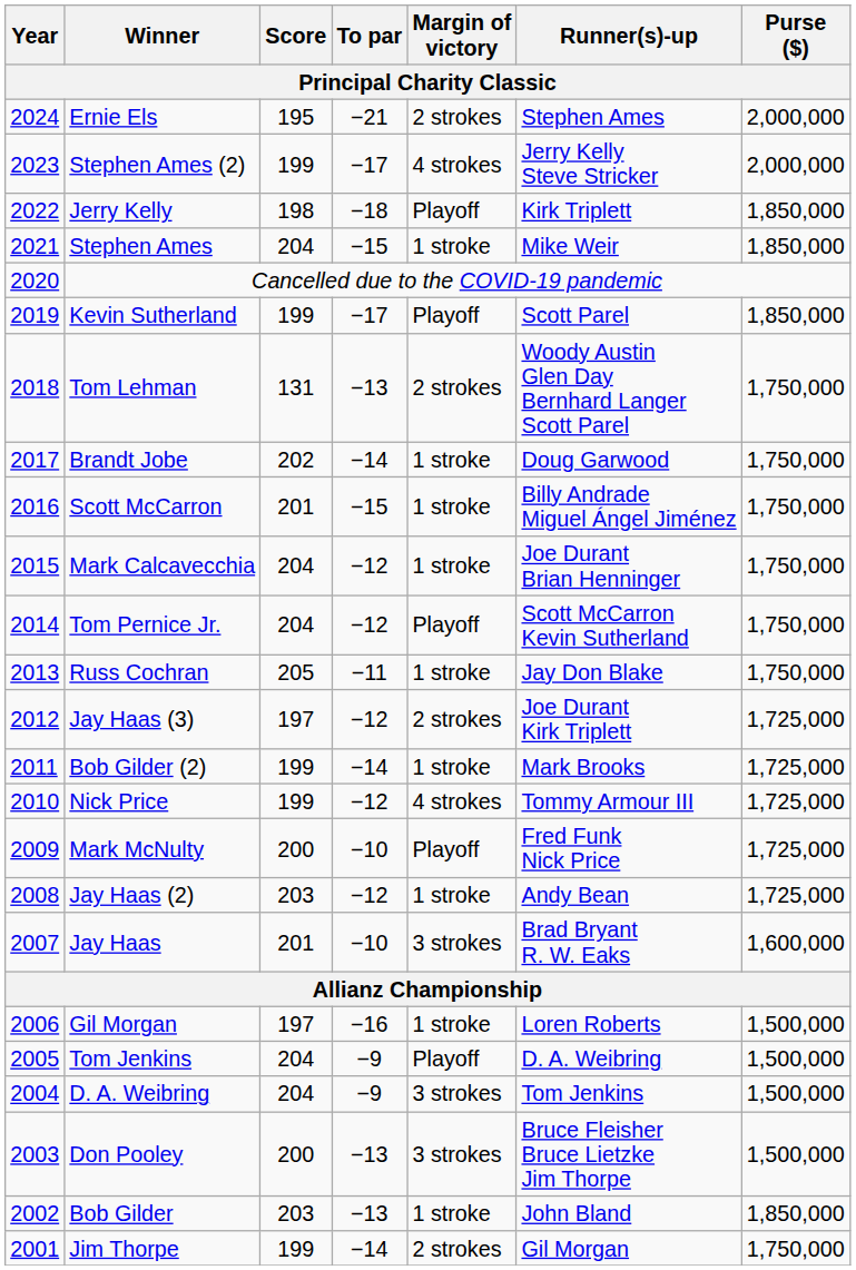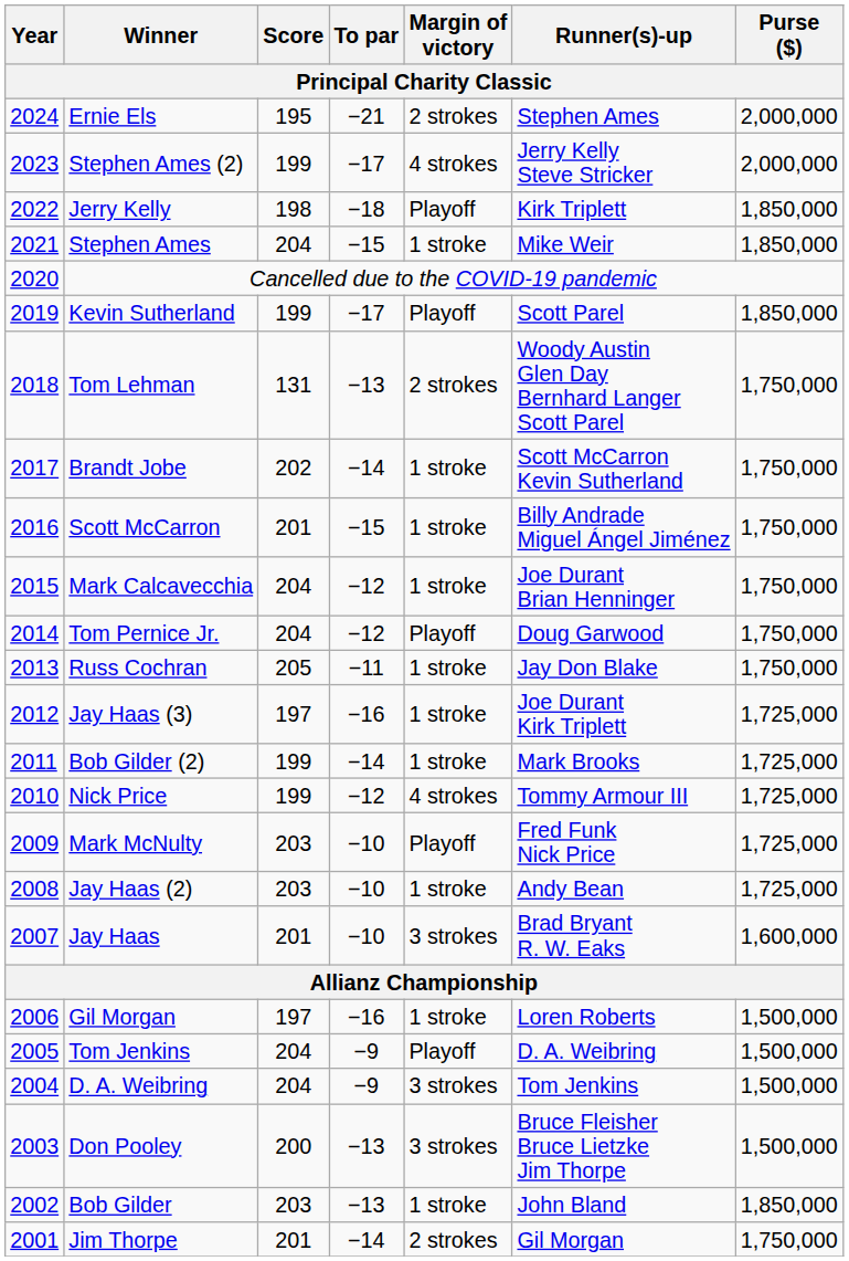 <table class="wikitable" style="font-size: 95%;">
 <tr>
 <th>Year</th>
 <th>Winner</th>
 <th>Score</th>
 <th>To par</th>
 <th>Margin of<br>victory</th>
 <th>Runner(s)-up</th>
 <th>Purse<br>($)</th>
 </tr>
 <tr>
 <th colspan=7>Principal Charity Classic</th>
 </tr>
 <tr>
 <td><a href='#'>2024</a></td>
 <td> <a href='#'>Ernie Els</a></td>
 <td align=center>195</td>
 <td align=center>−21</td>
 <td>2 strokes</td>
 <td>  <a href='#'>Stephen Ames</a></td>
 <td align=center>2,000,000</td>
 </tr>
 <tr>
 <td><a href='#'>2023</a></td>
 <td> <a href='#'>Stephen Ames</a> (2)</td>
 <td align=center>199</td>
 <td align=center>−17</td>
 <td>4 strokes</td>
 <td> <a href='#'>Jerry Kelly</a><br> <a href='#'>Steve Stricker</a></td>
 <td align=center>2,000,000</td>
 </tr>
 <tr>
 <td><a href='#'>2022</a></td>
 <td> <a href='#'>Jerry Kelly</a></td>
 <td align=center>198</td>
 <td align=center>−18</td>
 <td>Playoff</td>
 <td> <a href='#'>Kirk Triplett</a></td>
 <td align=center>1,850,000</td>
 </tr>
 <tr>
 <td><a href='#'>2021</a></td>
 <td> <a href='#'>Stephen Ames</a></td>
 <td align=center>204</td>
 <td align=center>−15</td>
 <td>1 stroke</td>
 <td> <a href='#'>Mike Weir</a></td>
 <td align=center>1,850,000</td>
 </tr>
 <tr>
 <td><a href='#'>2020</a></td>
 <td colspan=6 align=center><em>Cancelled due to the <a href='#'>COVID-19 pandemic</a></em></td>
 </tr>
 <tr>
 <td><a href='#'>2019</a></td>
 <td> <a href='#'>Kevin Sutherland</a></td>
 <td align=center>199</td>
 <td align=center>−17</td>
 <td>Playoff</td>
 <td> <a href='#'>Scott Parel</a></td>
 <td align=center>1,850,000</td>
 </tr>
 <tr>
 <td><a href='#'>2018</a></td>
 <td> <a href='#'>Tom Lehman</a></td>
 <td align=center>131</td>
 <td align=center>−13</td>
 <td>2 strokes</td>
 <td> <a href='#'>Woody Austin</a><br> <a href='#'>Glen Day</a><br> <a href='#'>Bernhard Langer</a><br> <a href='#'>Scott Parel</a></td>
 <td align=center>1,750,000</td>
 </tr>
 <tr>
 <td><a href='#'>2017</a></td>
 <td> <a href='#'>Brandt Jobe</a></td>
 <td align=center>202</td>
 <td align=center>−14</td>
 <td>1 stroke</td>
-<td> <a href='#'>Doug Garwood</a></td>
+<td> <a href='#'>Scott McCarron</a><br> <a href='#'>Kevin Sutherland</a></td>
 <td align=center>1,750,000</td>
 </tr>
 <tr>
 <td><a href='#'>2016</a></td>
 <td> <a href='#'>Scott McCarron</a></td>
 <td align=center>201</td>
 <td align=center>−15</td>
 <td>1 stroke</td>
 <td> <a href='#'>Billy Andrade</a><br> <a href='#'>Miguel Ángel Jiménez</a></td>
 <td align=center>1,750,000</td>
 </tr>
 <tr>
 <td><a href='#'>2015</a></td>
 <td> <a href='#'>Mark Calcavecchia</a></td>
 <td align=center>204</td>
 <td align=center>−12</td>
 <td>1 stroke</td>
 <td> <a href='#'>Joe Durant</a><br> <a href='#'>Brian Henninger</a></td>
 <td align=center>1,750,000</td>
 </tr>
 <tr>
 <td><a href='#'>2014</a></td>
 <td> <a href='#'>Tom Pernice Jr.</a></td>
 <td align=center>204</td>
 <td align=center>−12</td>
 <td>Playoff</td>
-<td> <a href='#'>Scott McCarron</a><br> <a href='#'>Kevin Sutherland</a></td>
+<td> <a href='#'>Doug Garwood</a></td>
 <td align=center>1,750,000</td>
 </tr>
 <tr>
 <td><a href='#'>2013</a></td>
 <td> <a href='#'>Russ Cochran</a></td>
 <td align=center>205</td>
 <td align=center>−11</td>
 <td>1 stroke</td>
 <td> <a href='#'>Jay Don Blake</a></td>
 <td align=center>1,750,000</td>
 </tr>
 <tr>
 <td><a href='#'>2012</a></td>
 <td> <a href='#'>Jay Haas</a> (3)</td>
 <td align=center>197</td>
-<td align=center>−12</td>
-<td>2 strokes</td>
+<td align=center>−16</td>
+<td>1 stroke</td>
 <td> <a href='#'>Joe Durant</a><br> <a href='#'>Kirk Triplett</a></td>
 <td align=center>1,725,000</td>
 </tr>
 <tr>
 <td><a href='#'>2011</a></td>
 <td> <a href='#'>Bob Gilder</a> (2)</td>
 <td align=center>199</td>
 <td align=center>−14</td>
 <td>1 stroke</td>
 <td> <a href='#'>Mark Brooks</a></td>
 <td align=center>1,725,000</td>
 </tr>
 <tr>
 <td><a href='#'>2010</a></td>
 <td> <a href='#'>Nick Price</a></td>
 <td align=center>199</td>
 <td align=center>−12</td>
 <td>4 strokes</td>
 <td> <a href='#'>Tommy Armour III</a></td>
 <td align=center>1,725,000</td>
 </tr>
 <tr>
 <td><a href='#'>2009</a></td>
 <td> <a href='#'>Mark McNulty</a></td>
-<td align=center>200</td>
+<td align=center>203</td>
 <td align=center>−10</td>
 <td>Playoff</td>
 <td> <a href='#'>Fred Funk</a><br> <a href='#'>Nick Price</a></td>
 <td align=center>1,725,000</td>
 </tr>
 <tr>
 <td><a href='#'>2008</a></td>
 <td> <a href='#'>Jay Haas</a> (2)</td>
 <td align=center>203</td>
-<td align=center>−12</td>
+<td align=center>−10</td>
 <td>1 stroke</td>
 <td> <a href='#'>Andy Bean</a></td>
 <td align=center>1,725,000</td>
 </tr>
 <tr>
 <td><a href='#'>2007</a></td>
 <td> <a href='#'>Jay Haas</a></td>
 <td align=center>201</td>
 <td align=center>−10</td>
 <td>3 strokes</td>
 <td> <a href='#'>Brad Bryant</a><br> <a href='#'>R. W. Eaks</a></td>
 <td align=center>1,600,000</td>
 </tr>
 <tr>
 <th colspan=7>Allianz Championship</th>
 </tr>
 <tr>
 <td><a href='#'>2006</a></td>
 <td> <a href='#'>Gil Morgan</a></td>
 <td align=center>197</td>
 <td align=center>−16</td>
 <td>1 stroke</td>
 <td> <a href='#'>Loren Roberts</a></td>
 <td align=center>1,500,000</td>
 </tr>
 <tr>
 <td><a href='#'>2005</a></td>
 <td> <a href='#'>Tom Jenkins</a></td>
 <td align=center>204</td>
 <td align=center>−9</td>
 <td>Playoff</td>
 <td> <a href='#'>D. A. Weibring</a></td>
 <td align=center>1,500,000</td>
 </tr>
 <tr>
 <td><a href='#'>2004</a></td>
 <td> <a href='#'>D. A. Weibring</a></td>
 <td align=center>204</td>
 <td align=center>−9</td>
 <td>3 strokes</td>
 <td> <a href='#'>Tom Jenkins</a></td>
 <td align=center>1,500,000</td>
 </tr>
 <tr>
 <td><a href='#'>2003</a></td>
 <td> <a href='#'>Don Pooley</a></td>
 <td align=center>200</td>
 <td align=center>−13</td>
 <td>3 strokes</td>
 <td> <a href='#'>Bruce Fleisher</a><br> <a href='#'>Bruce Lietzke</a><br> <a href='#'>Jim Thorpe</a></td>
 <td align=center>1,500,000</td>
 </tr>
 <tr>
 <td><a href='#'>2002</a></td>
 <td> <a href='#'>Bob Gilder</a></td>
 <td align=center>203</td>
 <td align=center>−13</td>
 <td>1 stroke</td>
 <td> <a href='#'>John Bland</a></td>
 <td align=center>1,850,000</td>
 </tr>
 <tr>
 <td><a href='#'>2001</a></td>
 <td> <a href='#'>Jim Thorpe</a></td>
-<td align=center>199</td>
+<td align=center>201</td>
 <td align=center>−14</td>
 <td>2 strokes</td>
 <td> <a href='#'>Gil Morgan</a></td>
 <td align=center>1,750,000</td>
 </tr>
 </table>
